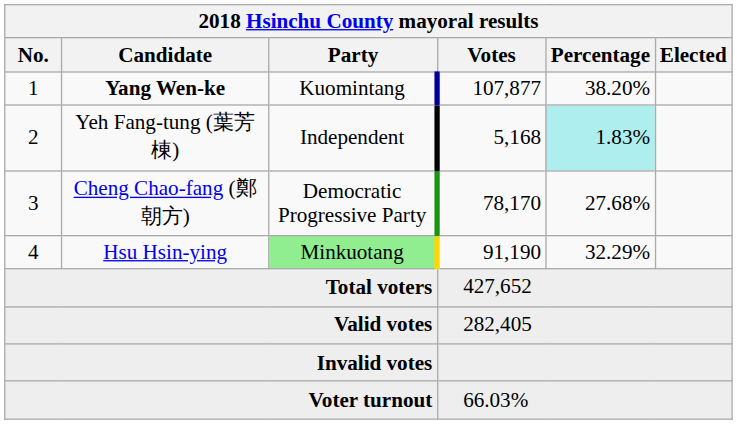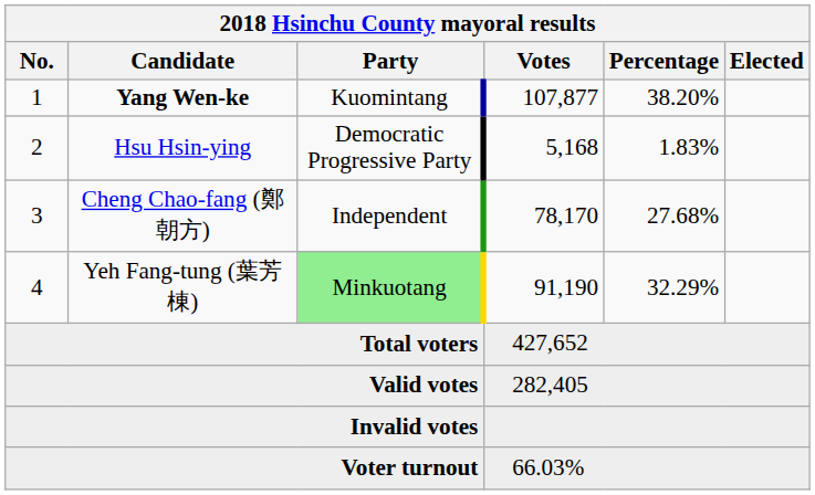 <table class="wikitable collapsible" style="margin:1em auto; text-align:center">
 <tr>
 <th colspan="6">2018 <a href='#'>Hsinchu County</a> mayoral results</th>
 </tr>
 <tr>
 <th width=35>No.</th>
 <th width=150>Candidate</th>
 <th width=120>Party</th>
 <th width=75>Votes</th>
 <th width=75>Percentage</th>
 <th width=49>Elected</th>
 </tr>
 <tr>
 <td>1</td>
 <td><strong>Yang Wen-ke</strong></td>
 <td> Kuomintang</td>
 <td style="border-left:4px solid #000099;" align="right">107,877</td>
 <td align="right">38.20%</td>
 <td align="center"></td>
 </tr>
 <tr>
 <td>2</td>
-<td>Yeh Fang-tung (葉芳棟)</td>
-<td> Independent</td>
+<td><a href='#'>Hsu Hsin-ying</a></td>
+<td>Democratic Progressive Party</td>
 <td style="border-left:4px solid #000000;" align="right">5,168</td>
-<td align="right" style="background: paleturquoise;">1.83%</td>
+<td align="right">1.83%</td>
 <td align="center"></td>
 </tr>
 <tr>
 <td>3</td>
 <td><a href='#'>Cheng Chao-fang</a> (鄭朝方)</td>
-<td>Democratic Progressive Party</td>
+<td> Independent</td>
 <td style="border-left:4px solid #1B9413;" align="right">78,170</td>
 <td align="right">27.68%</td>
 <td align="center"></td>
 </tr>
 <tr>
 <td>4</td>
-<td><a href='#'>Hsu Hsin-ying</a></td>
+<td>Yeh Fang-tung (葉芳棟)</td>
 <td style="background: lightgreen;"> Minkuotang</td>
 <td style="border-left:4px solid #FFD700;" align="right">91,190</td>
 <td align="right">32.29%</td>
 <td align="center"></td>
 </tr>
 <tr bgcolor=EEEEEE>
 <td colspan="3" align="right"><strong>Total voters</strong></td>
 <td colspan="3" align="left">　427,652</td>
 </tr>
 <tr bgcolor=EEEEEE>
 <td colspan="3" align="right"><strong>Valid votes</strong></td>
 <td colspan="3" align="left">　282,405</td>
 </tr>
 <tr bgcolor=EEEEEE>
 <td colspan="3" align="right"><strong>Invalid votes</strong></td>
 <td colspan="3" align="left">　</td>
 </tr>
 <tr bgcolor=EEEEEE>
 <td colspan="3" align="right"><strong>Voter turnout</strong></td>
 <td colspan="3" align="left">　66.03%</td>
 </tr>
 </table>
